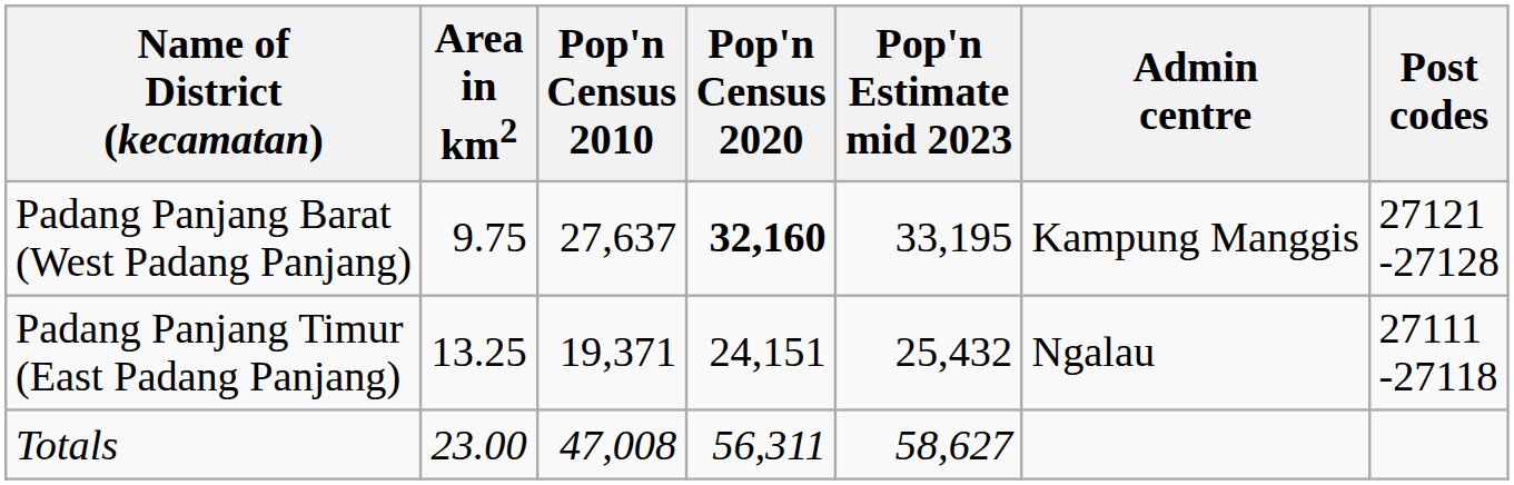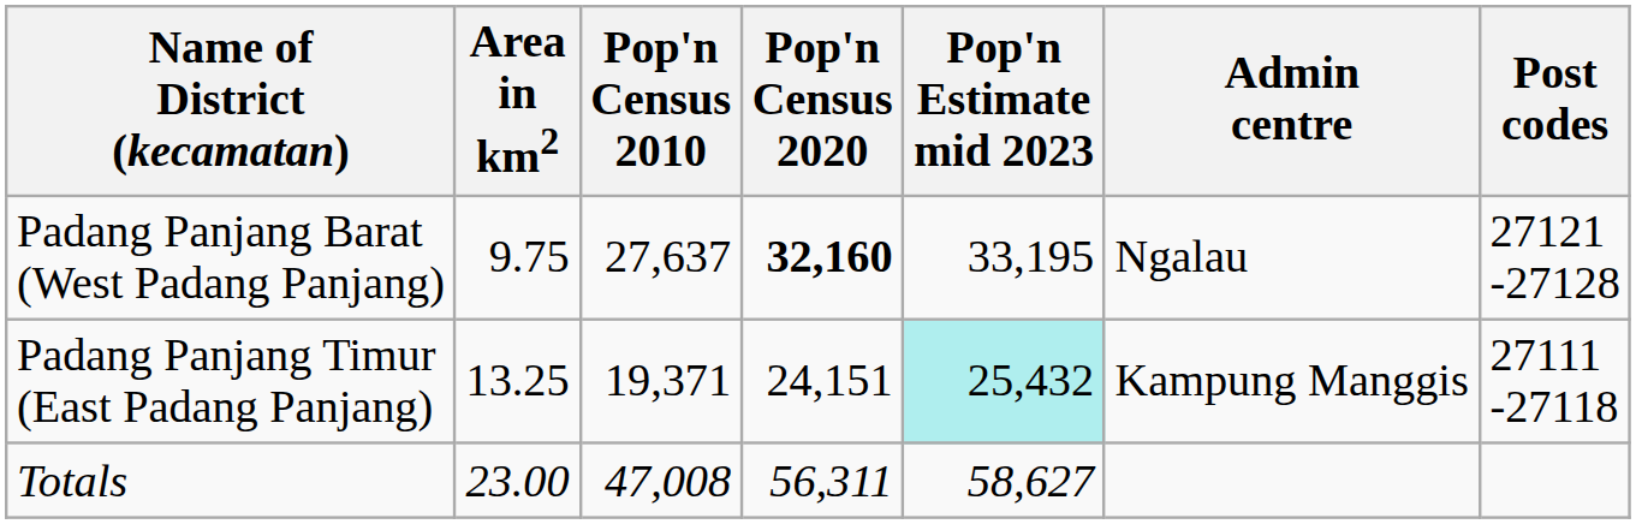 <table class="sortable wikitable">
 <tr>
 <th>Name of<br>District<br>(<em>kecamatan</em>)</th>
 <th>Area <br> in <br>km<sup>2</sup></th>
 <th>Pop'n<br>Census<br>2010</th>
 <th>Pop'n<br>Census<br>2020</th>
 <th>Pop'n<br>Estimate<br>mid 2023</th>
 <th>Admin<br>centre</th>
 <th>Post<br>codes</th>
 </tr>
 <tr>
 <td>Padang Panjang Barat <br>(West Padang Panjang)</td>
 <td align="right">9.75</td>
 <td align="right">27,637</td>
 <td align="right"><strong>32,160</strong></td>
 <td align="right">33,195</td>
-<td>Kampung Manggis</td>
+<td>Ngalau</td>
 <td>27121<br>-27128</td>
 </tr>
 <tr>
 <td>Padang Panjang Timur <br>(East Padang Panjang)</td>
 <td align="right">13.25</td>
 <td align="right">19,371</td>
 <td align="right">24,151</td>
-<td align="right">25,432</td>
-<td>Ngalau</td>
+<td align="right" style="background: paleturquoise;">25,432</td>
+<td>Kampung Manggis</td>
 <td>27111<br>-27118</td>
 </tr>
 <tr>
 <td><em>Totals</em></td>
 <td align="right"><em>23.00</em></td>
 <td align="right"><em>47,008</em></td>
 <td align="right"><em>56,311</em></td>
 <td align="right"><em>58,627</em></td>
 <td></td>
 </tr>
 </table>
